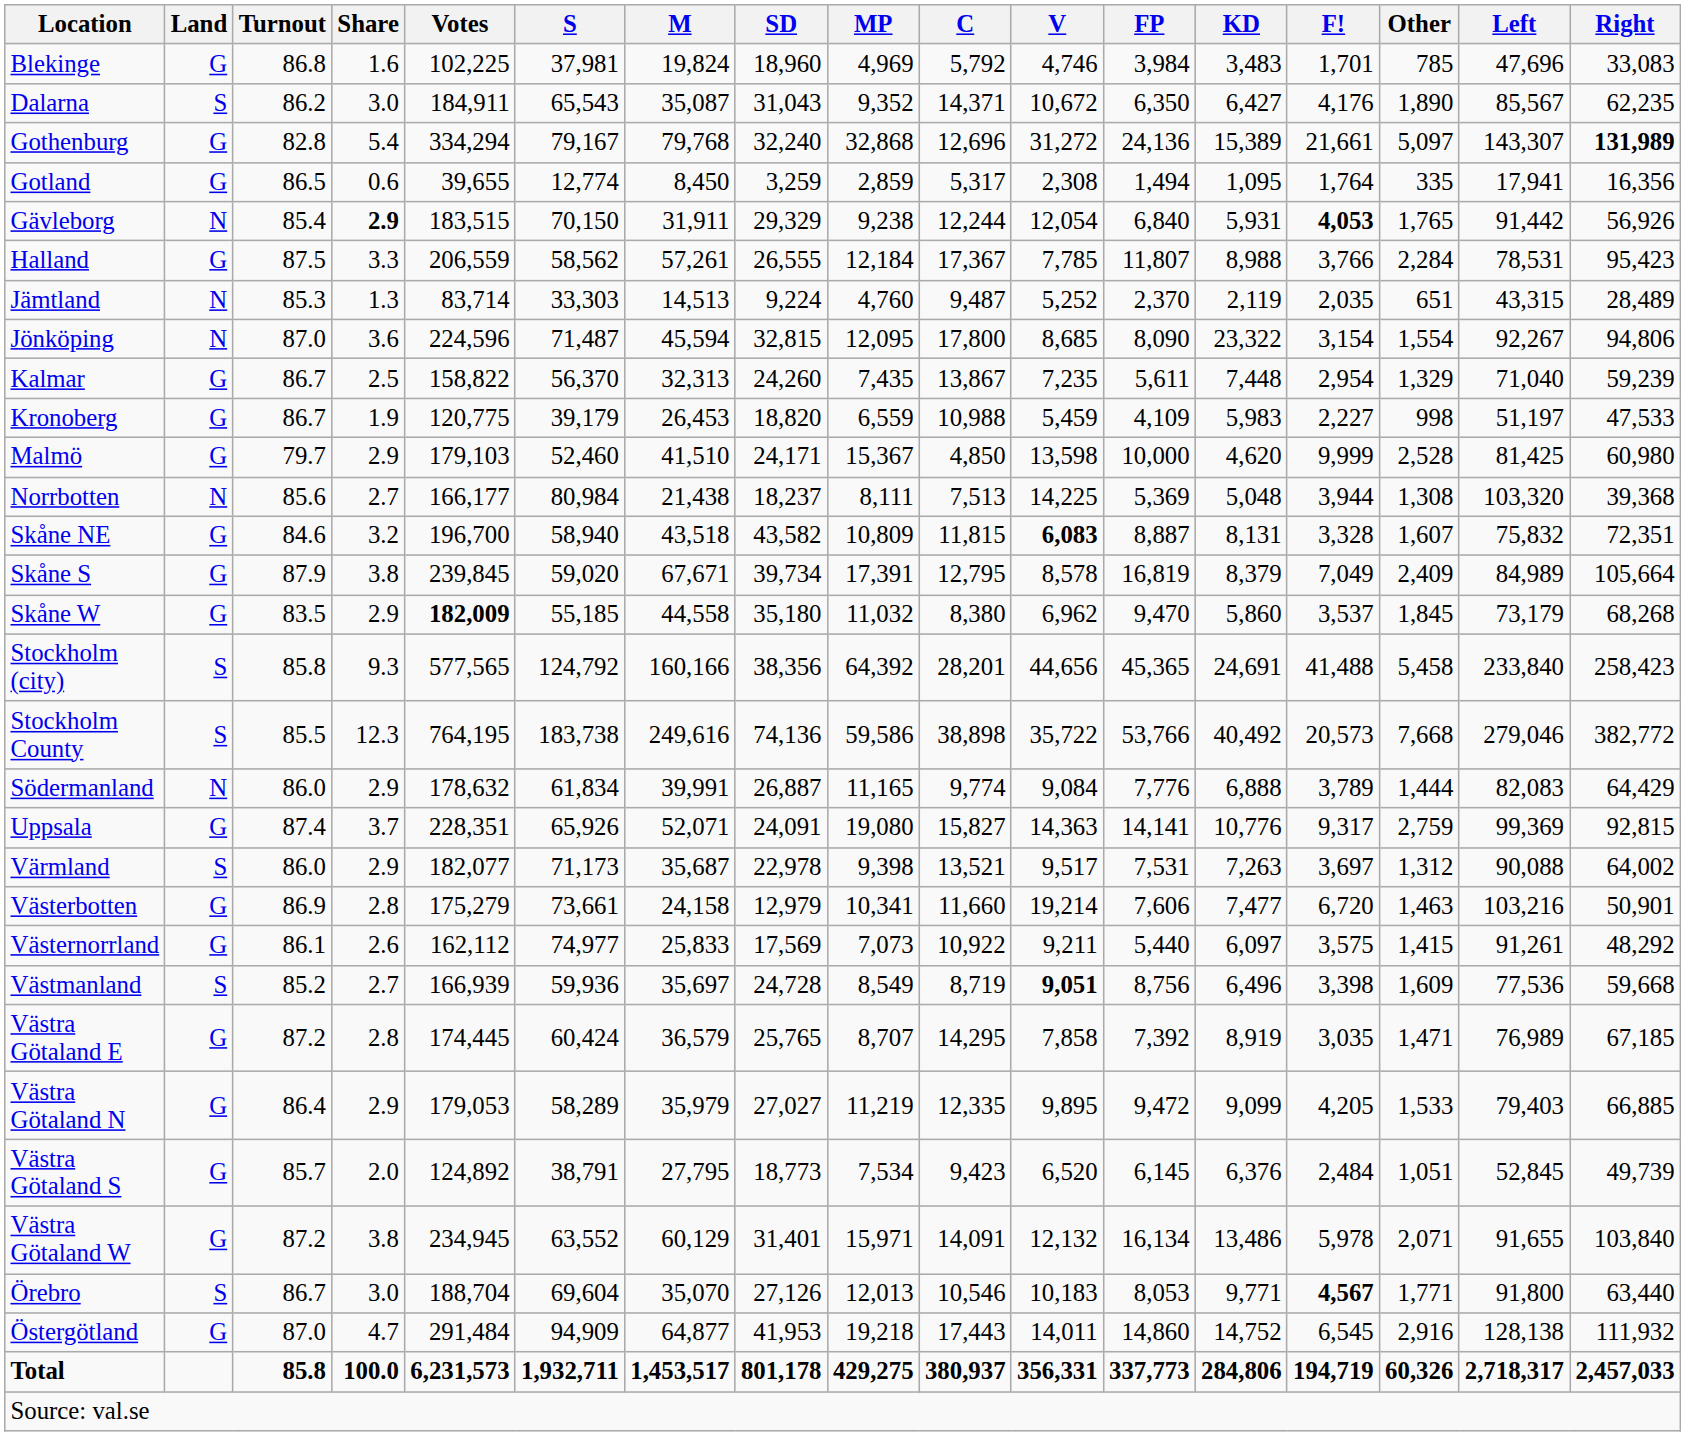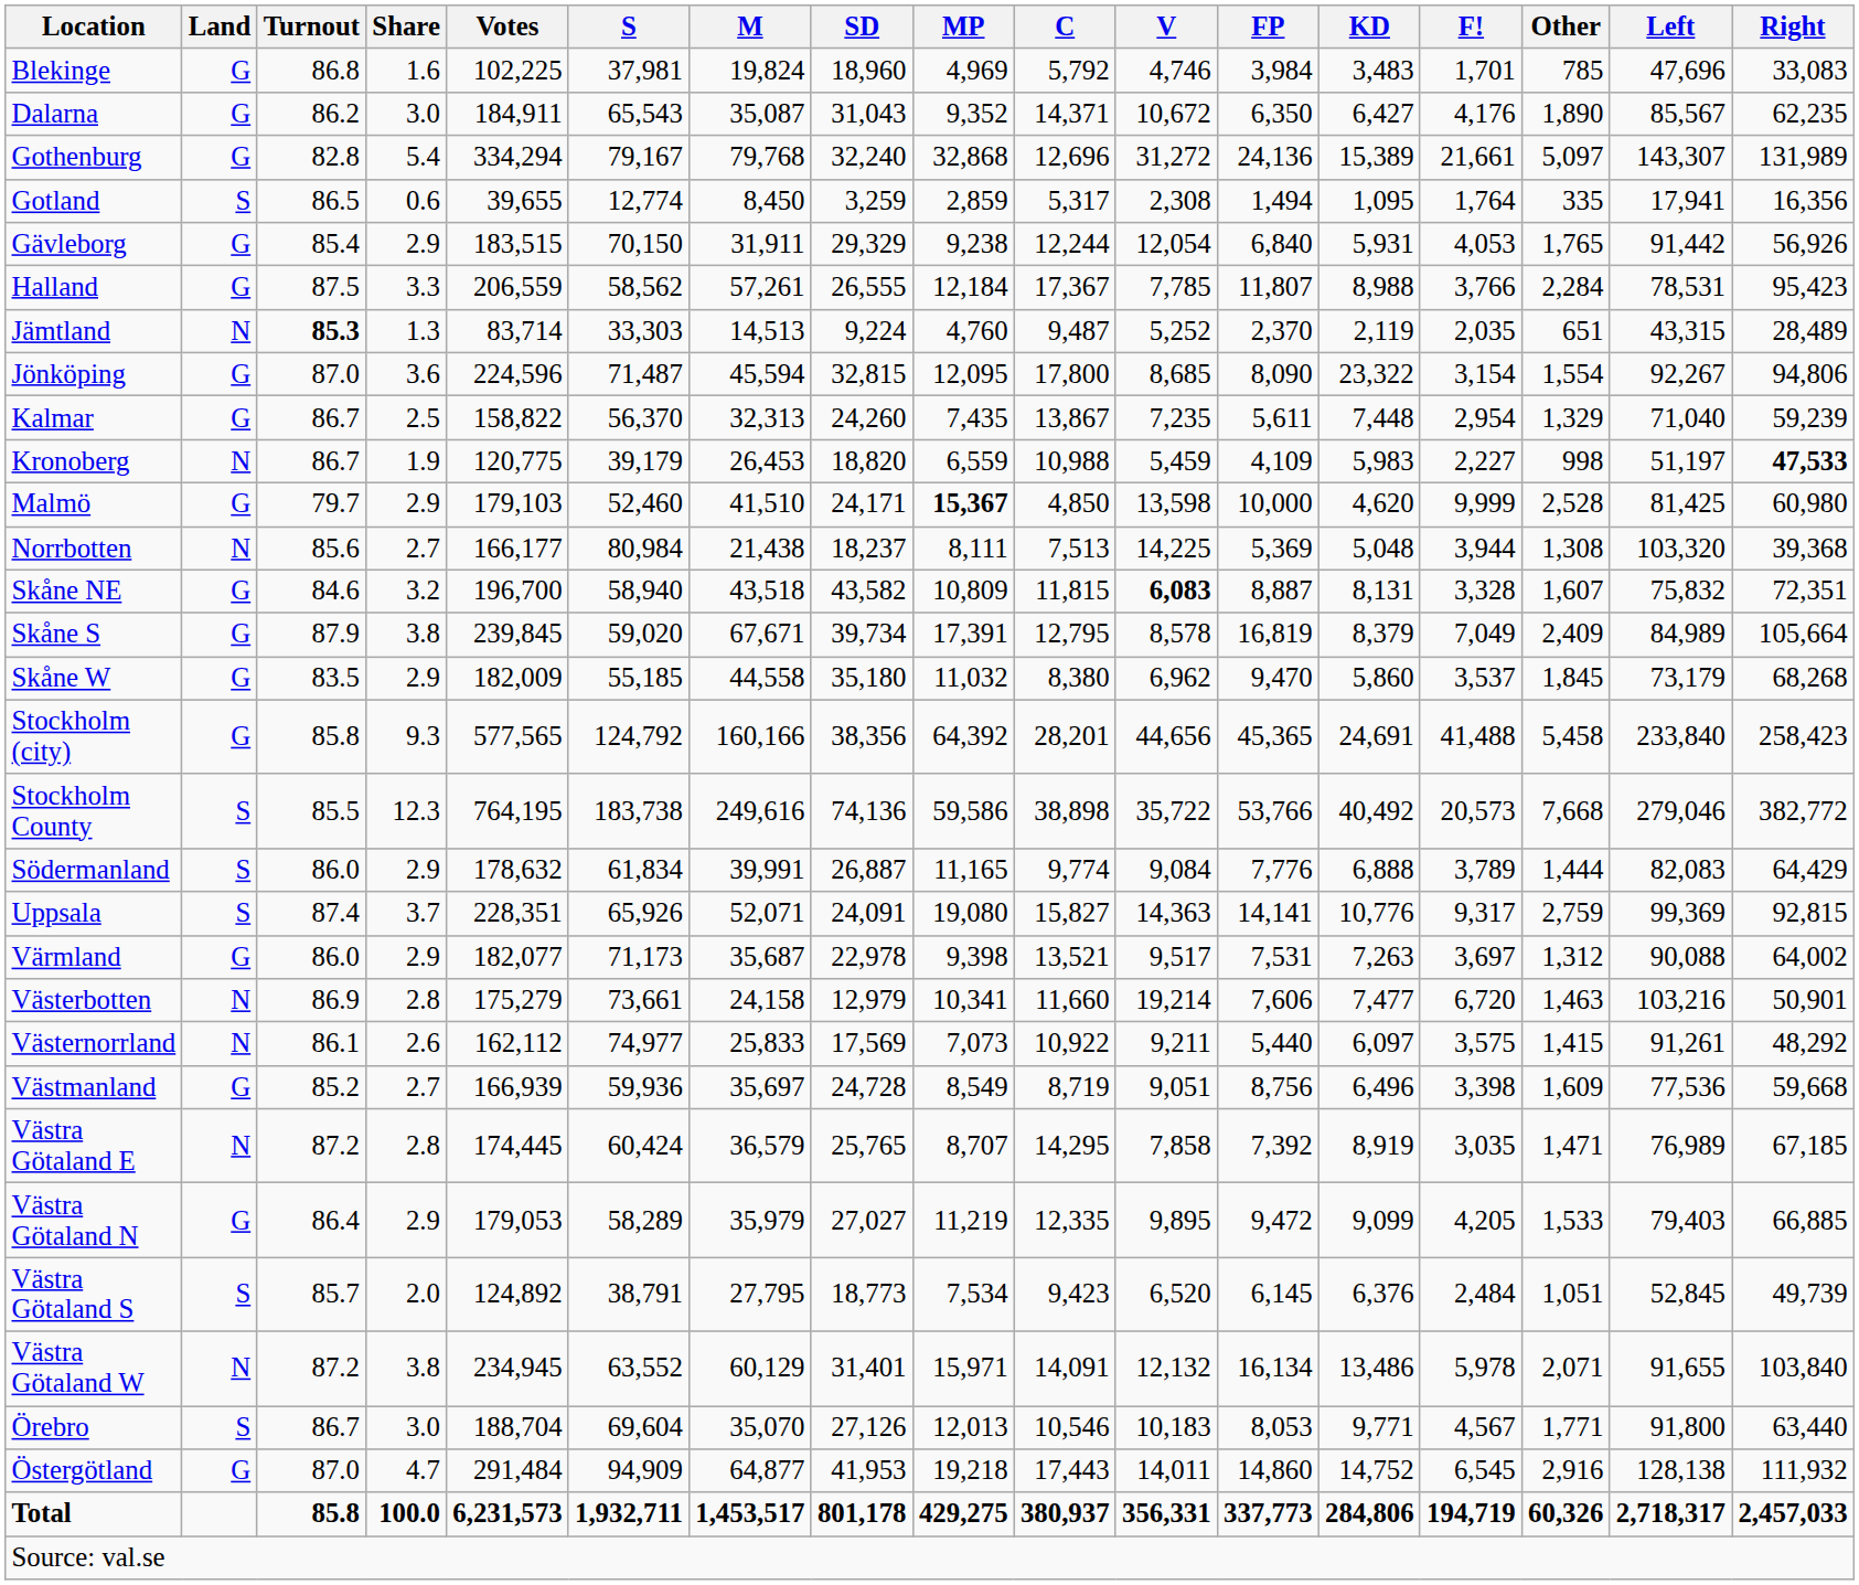 <table class="wikitable sortable" style=text-align:right>
 <tr>
 <th>Location</th>
 <th>Land</th>
 <th>Turnout</th>
 <th>Share</th>
 <th>Votes</th>
 <th><a href='#'>S</a></th>
 <th><a href='#'>M</a></th>
 <th><a href='#'>SD</a></th>
 <th><a href='#'>MP</a></th>
 <th><a href='#'>C</a></th>
 <th><a href='#'>V</a></th>
 <th><a href='#'>FP</a></th>
 <th><a href='#'>KD</a></th>
 <th><a href='#'>F!</a></th>
 <th>Other</th>
 <th><a href='#'>Left</a></th>
 <th><a href='#'>Right</a></th>
 </tr>
 <tr>
 <td align=left><a href='#'>Blekinge</a></td>
 <td><a href='#'>G</a></td>
 <td>86.8</td>
 <td>1.6</td>
 <td>102,225</td>
 <td>37,981</td>
 <td>19,824</td>
 <td>18,960</td>
 <td>4,969</td>
 <td>5,792</td>
 <td>4,746</td>
 <td>3,984</td>
 <td>3,483</td>
 <td>1,701</td>
 <td>785</td>
 <td>47,696</td>
 <td>33,083</td>
 </tr>
 <tr>
 <td align=left><a href='#'>Dalarna</a></td>
-<td><a href='#'>S</a></td>
+<td><a href='#'>G</a></td>
 <td>86.2</td>
 <td>3.0</td>
 <td>184,911</td>
 <td>65,543</td>
 <td>35,087</td>
 <td>31,043</td>
 <td>9,352</td>
 <td>14,371</td>
 <td>10,672</td>
 <td>6,350</td>
 <td>6,427</td>
 <td>4,176</td>
 <td>1,890</td>
 <td>85,567</td>
 <td>62,235</td>
 </tr>
 <tr>
 <td align=left><a href='#'>Gothenburg</a></td>
 <td><a href='#'>G</a></td>
 <td>82.8</td>
 <td>5.4</td>
 <td>334,294</td>
 <td>79,167</td>
 <td>79,768</td>
 <td>32,240</td>
 <td>32,868</td>
 <td>12,696</td>
 <td>31,272</td>
 <td>24,136</td>
 <td>15,389</td>
 <td>21,661</td>
 <td>5,097</td>
 <td>143,307</td>
-<td><strong>131,989</strong></td>
+<td>131,989</td>
 </tr>
 <tr>
 <td align=left><a href='#'>Gotland</a></td>
-<td><a href='#'>G</a></td>
+<td><a href='#'>S</a></td>
 <td>86.5</td>
 <td>0.6</td>
 <td>39,655</td>
 <td>12,774</td>
 <td>8,450</td>
 <td>3,259</td>
 <td>2,859</td>
 <td>5,317</td>
 <td>2,308</td>
 <td>1,494</td>
 <td>1,095</td>
 <td>1,764</td>
 <td>335</td>
 <td>17,941</td>
 <td>16,356</td>
 </tr>
 <tr>
 <td align=left><a href='#'>Gävleborg</a></td>
-<td><a href='#'>N</a></td>
+<td><a href='#'>G</a></td>
 <td>85.4</td>
-<td><strong>2.9</strong></td>
+<td>2.9</td>
 <td>183,515</td>
 <td>70,150</td>
 <td>31,911</td>
 <td>29,329</td>
 <td>9,238</td>
 <td>12,244</td>
 <td>12,054</td>
 <td>6,840</td>
 <td>5,931</td>
-<td><strong>4,053</strong></td>
+<td>4,053</td>
 <td>1,765</td>
 <td>91,442</td>
 <td>56,926</td>
 </tr>
 <tr>
 <td align=left><a href='#'>Halland</a></td>
 <td><a href='#'>G</a></td>
 <td>87.5</td>
 <td>3.3</td>
 <td>206,559</td>
 <td>58,562</td>
 <td>57,261</td>
 <td>26,555</td>
 <td>12,184</td>
 <td>17,367</td>
 <td>7,785</td>
 <td>11,807</td>
 <td>8,988</td>
 <td>3,766</td>
 <td>2,284</td>
 <td>78,531</td>
 <td>95,423</td>
 </tr>
 <tr>
 <td align=left><a href='#'>Jämtland</a></td>
 <td><a href='#'>N</a></td>
-<td>85.3</td>
+<td><strong>85.3</strong></td>
 <td>1.3</td>
 <td>83,714</td>
 <td>33,303</td>
 <td>14,513</td>
 <td>9,224</td>
 <td>4,760</td>
 <td>9,487</td>
 <td>5,252</td>
 <td>2,370</td>
 <td>2,119</td>
 <td>2,035</td>
 <td>651</td>
 <td>43,315</td>
 <td>28,489</td>
 </tr>
 <tr>
 <td align=left><a href='#'>Jönköping</a></td>
-<td><a href='#'>N</a></td>
+<td><a href='#'>G</a></td>
 <td>87.0</td>
 <td>3.6</td>
 <td>224,596</td>
 <td>71,487</td>
 <td>45,594</td>
 <td>32,815</td>
 <td>12,095</td>
 <td>17,800</td>
 <td>8,685</td>
 <td>8,090</td>
 <td>23,322</td>
 <td>3,154</td>
 <td>1,554</td>
 <td>92,267</td>
 <td>94,806</td>
 </tr>
 <tr>
 <td align=left><a href='#'>Kalmar</a></td>
 <td><a href='#'>G</a></td>
 <td>86.7</td>
 <td>2.5</td>
 <td>158,822</td>
 <td>56,370</td>
 <td>32,313</td>
 <td>24,260</td>
 <td>7,435</td>
 <td>13,867</td>
 <td>7,235</td>
 <td>5,611</td>
 <td>7,448</td>
 <td>2,954</td>
 <td>1,329</td>
 <td>71,040</td>
 <td>59,239</td>
 </tr>
 <tr>
 <td align=left><a href='#'>Kronoberg</a></td>
-<td><a href='#'>G</a></td>
+<td><a href='#'>N</a></td>
 <td>86.7</td>
 <td>1.9</td>
 <td>120,775</td>
 <td>39,179</td>
 <td>26,453</td>
 <td>18,820</td>
 <td>6,559</td>
 <td>10,988</td>
 <td>5,459</td>
 <td>4,109</td>
 <td>5,983</td>
 <td>2,227</td>
 <td>998</td>
 <td>51,197</td>
-<td>47,533</td>
+<td><strong>47,533</strong></td>
 </tr>
 <tr>
 <td align=left><a href='#'>Malmö</a></td>
 <td><a href='#'>G</a></td>
 <td>79.7</td>
 <td>2.9</td>
 <td>179,103</td>
 <td>52,460</td>
 <td>41,510</td>
 <td>24,171</td>
-<td>15,367</td>
+<td><strong>15,367</strong></td>
 <td>4,850</td>
 <td>13,598</td>
 <td>10,000</td>
 <td>4,620</td>
 <td>9,999</td>
 <td>2,528</td>
 <td>81,425</td>
 <td>60,980</td>
 </tr>
 <tr>
 <td align=left><a href='#'>Norrbotten</a></td>
 <td><a href='#'>N</a></td>
 <td>85.6</td>
 <td>2.7</td>
 <td>166,177</td>
 <td>80,984</td>
 <td>21,438</td>
 <td>18,237</td>
 <td>8,111</td>
 <td>7,513</td>
 <td>14,225</td>
 <td>5,369</td>
 <td>5,048</td>
 <td>3,944</td>
 <td>1,308</td>
 <td>103,320</td>
 <td>39,368</td>
 </tr>
 <tr>
 <td align=left><a href='#'>Skåne NE</a></td>
 <td><a href='#'>G</a></td>
 <td>84.6</td>
 <td>3.2</td>
 <td>196,700</td>
 <td>58,940</td>
 <td>43,518</td>
 <td>43,582</td>
 <td>10,809</td>
 <td>11,815</td>
 <td><strong>6,083</strong></td>
 <td>8,887</td>
 <td>8,131</td>
 <td>3,328</td>
 <td>1,607</td>
 <td>75,832</td>
 <td>72,351</td>
 </tr>
 <tr>
 <td align=left><a href='#'>Skåne S</a></td>
 <td><a href='#'>G</a></td>
 <td>87.9</td>
 <td>3.8</td>
 <td>239,845</td>
 <td>59,020</td>
 <td>67,671</td>
 <td>39,734</td>
 <td>17,391</td>
 <td>12,795</td>
 <td>8,578</td>
 <td>16,819</td>
 <td>8,379</td>
 <td>7,049</td>
 <td>2,409</td>
 <td>84,989</td>
 <td>105,664</td>
 </tr>
 <tr>
 <td align=left><a href='#'>Skåne W</a></td>
 <td><a href='#'>G</a></td>
 <td>83.5</td>
 <td>2.9</td>
-<td><strong>182,009</strong></td>
+<td>182,009</td>
 <td>55,185</td>
 <td>44,558</td>
 <td>35,180</td>
 <td>11,032</td>
 <td>8,380</td>
 <td>6,962</td>
 <td>9,470</td>
 <td>5,860</td>
 <td>3,537</td>
 <td>1,845</td>
 <td>73,179</td>
 <td>68,268</td>
 </tr>
 <tr>
 <td align=left><a href='#'>Stockholm (city)</a></td>
-<td><a href='#'>S</a></td>
+<td><a href='#'>G</a></td>
 <td>85.8</td>
 <td>9.3</td>
 <td>577,565</td>
 <td>124,792</td>
 <td>160,166</td>
 <td>38,356</td>
 <td>64,392</td>
 <td>28,201</td>
 <td>44,656</td>
 <td>45,365</td>
 <td>24,691</td>
 <td>41,488</td>
 <td>5,458</td>
 <td>233,840</td>
 <td>258,423</td>
 </tr>
 <tr>
 <td align=left><a href='#'>Stockholm County</a></td>
 <td><a href='#'>S</a></td>
 <td>85.5</td>
 <td>12.3</td>
 <td>764,195</td>
 <td>183,738</td>
 <td>249,616</td>
 <td>74,136</td>
 <td>59,586</td>
 <td>38,898</td>
 <td>35,722</td>
 <td>53,766</td>
 <td>40,492</td>
 <td>20,573</td>
 <td>7,668</td>
 <td>279,046</td>
 <td>382,772</td>
 </tr>
 <tr>
 <td align=left><a href='#'>Södermanland</a></td>
-<td><a href='#'>N</a></td>
+<td><a href='#'>S</a></td>
 <td>86.0</td>
 <td>2.9</td>
 <td>178,632</td>
 <td>61,834</td>
 <td>39,991</td>
 <td>26,887</td>
 <td>11,165</td>
 <td>9,774</td>
 <td>9,084</td>
 <td>7,776</td>
 <td>6,888</td>
 <td>3,789</td>
 <td>1,444</td>
 <td>82,083</td>
 <td>64,429</td>
 </tr>
 <tr>
 <td align=left><a href='#'>Uppsala</a></td>
-<td><a href='#'>G</a></td>
+<td><a href='#'>S</a></td>
 <td>87.4</td>
 <td>3.7</td>
 <td>228,351</td>
 <td>65,926</td>
 <td>52,071</td>
 <td>24,091</td>
 <td>19,080</td>
 <td>15,827</td>
 <td>14,363</td>
 <td>14,141</td>
 <td>10,776</td>
 <td>9,317</td>
 <td>2,759</td>
 <td>99,369</td>
 <td>92,815</td>
 </tr>
 <tr>
 <td align=left><a href='#'>Värmland</a></td>
-<td><a href='#'>S</a></td>
+<td><a href='#'>G</a></td>
 <td>86.0</td>
 <td>2.9</td>
 <td>182,077</td>
 <td>71,173</td>
 <td>35,687</td>
 <td>22,978</td>
 <td>9,398</td>
 <td>13,521</td>
 <td>9,517</td>
 <td>7,531</td>
 <td>7,263</td>
 <td>3,697</td>
 <td>1,312</td>
 <td>90,088</td>
 <td>64,002</td>
 </tr>
 <tr>
 <td align=left><a href='#'>Västerbotten</a></td>
-<td><a href='#'>G</a></td>
+<td><a href='#'>N</a></td>
 <td>86.9</td>
 <td>2.8</td>
 <td>175,279</td>
 <td>73,661</td>
 <td>24,158</td>
 <td>12,979</td>
 <td>10,341</td>
 <td>11,660</td>
 <td>19,214</td>
 <td>7,606</td>
 <td>7,477</td>
 <td>6,720</td>
 <td>1,463</td>
 <td>103,216</td>
 <td>50,901</td>
 </tr>
 <tr>
 <td align=left><a href='#'>Västernorrland</a></td>
-<td><a href='#'>G</a></td>
+<td><a href='#'>N</a></td>
 <td>86.1</td>
 <td>2.6</td>
 <td>162,112</td>
 <td>74,977</td>
 <td>25,833</td>
 <td>17,569</td>
 <td>7,073</td>
 <td>10,922</td>
 <td>9,211</td>
 <td>5,440</td>
 <td>6,097</td>
 <td>3,575</td>
 <td>1,415</td>
 <td>91,261</td>
 <td>48,292</td>
 </tr>
 <tr>
 <td align=left><a href='#'>Västmanland</a></td>
-<td><a href='#'>S</a></td>
+<td><a href='#'>G</a></td>
 <td>85.2</td>
 <td>2.7</td>
 <td>166,939</td>
 <td>59,936</td>
 <td>35,697</td>
 <td>24,728</td>
 <td>8,549</td>
 <td>8,719</td>
-<td><strong>9,051</strong></td>
+<td>9,051</td>
 <td>8,756</td>
 <td>6,496</td>
 <td>3,398</td>
 <td>1,609</td>
 <td>77,536</td>
 <td>59,668</td>
 </tr>
 <tr>
 <td align=left><a href='#'>Västra Götaland E</a></td>
-<td><a href='#'>G</a></td>
+<td><a href='#'>N</a></td>
 <td>87.2</td>
 <td>2.8</td>
 <td>174,445</td>
 <td>60,424</td>
 <td>36,579</td>
 <td>25,765</td>
 <td>8,707</td>
 <td>14,295</td>
 <td>7,858</td>
 <td>7,392</td>
 <td>8,919</td>
 <td>3,035</td>
 <td>1,471</td>
 <td>76,989</td>
 <td>67,185</td>
 </tr>
 <tr>
 <td align=left><a href='#'>Västra Götaland N</a></td>
 <td><a href='#'>G</a></td>
 <td>86.4</td>
 <td>2.9</td>
 <td>179,053</td>
 <td>58,289</td>
 <td>35,979</td>
 <td>27,027</td>
 <td>11,219</td>
 <td>12,335</td>
 <td>9,895</td>
 <td>9,472</td>
 <td>9,099</td>
 <td>4,205</td>
 <td>1,533</td>
 <td>79,403</td>
 <td>66,885</td>
 </tr>
 <tr>
 <td align=left><a href='#'>Västra Götaland S</a></td>
-<td><a href='#'>G</a></td>
+<td><a href='#'>S</a></td>
 <td>85.7</td>
 <td>2.0</td>
 <td>124,892</td>
 <td>38,791</td>
 <td>27,795</td>
 <td>18,773</td>
 <td>7,534</td>
 <td>9,423</td>
 <td>6,520</td>
 <td>6,145</td>
 <td>6,376</td>
 <td>2,484</td>
 <td>1,051</td>
 <td>52,845</td>
 <td>49,739</td>
 </tr>
 <tr>
 <td align=left><a href='#'>Västra Götaland W</a></td>
-<td><a href='#'>G</a></td>
+<td><a href='#'>N</a></td>
 <td>87.2</td>
 <td>3.8</td>
 <td>234,945</td>
 <td>63,552</td>
 <td>60,129</td>
 <td>31,401</td>
 <td>15,971</td>
 <td>14,091</td>
 <td>12,132</td>
 <td>16,134</td>
 <td>13,486</td>
 <td>5,978</td>
 <td>2,071</td>
 <td>91,655</td>
 <td>103,840</td>
 </tr>
 <tr>
 <td align=left><a href='#'>Örebro</a></td>
 <td><a href='#'>S</a></td>
 <td>86.7</td>
 <td>3.0</td>
 <td>188,704</td>
 <td>69,604</td>
 <td>35,070</td>
 <td>27,126</td>
 <td>12,013</td>
 <td>10,546</td>
 <td>10,183</td>
 <td>8,053</td>
 <td>9,771</td>
-<td><strong>4,567</strong></td>
+<td>4,567</td>
 <td>1,771</td>
 <td>91,800</td>
 <td>63,440</td>
 </tr>
 <tr>
 <td align=left><a href='#'>Östergötland</a></td>
 <td><a href='#'>G</a></td>
 <td>87.0</td>
 <td>4.7</td>
 <td>291,484</td>
 <td>94,909</td>
 <td>64,877</td>
 <td>41,953</td>
 <td>19,218</td>
 <td>17,443</td>
 <td>14,011</td>
 <td>14,860</td>
 <td>14,752</td>
 <td>6,545</td>
 <td>2,916</td>
 <td>128,138</td>
 <td>111,932</td>
 </tr>
 <tr>
 <td align=left><strong>Total</strong></td>
 <td></td>
 <td><strong>85.8</strong></td>
 <td><strong>100.0</strong></td>
 <td><strong>6,231,573</strong></td>
 <td><strong>1,932,711</strong></td>
 <td><strong>1,453,517</strong></td>
 <td><strong>801,178</strong></td>
 <td><strong>429,275</strong></td>
 <td><strong>380,937</strong></td>
 <td><strong>356,331</strong></td>
 <td><strong>337,773</strong></td>
 <td><strong>284,806</strong></td>
 <td><strong>194,719</strong></td>
 <td><strong>60,326</strong></td>
 <td><strong>2,718,317</strong></td>
 <td><strong>2,457,033</strong></td>
 </tr>
 <tr>
 <td align=left colspan=17>Source: val.se </td>
 </tr>
 </table>
